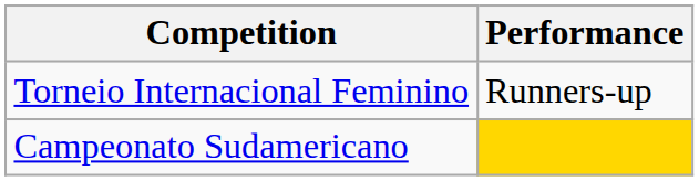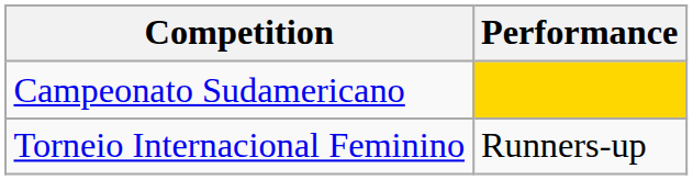 <table class="wikitable">
 <tr>
 <th>Competition</th>
 <th>Performance</th>
 </tr>
 <tr>
+<td><a href='#'>Campeonato Sudamericano</a></td>
+<td bgcolor = "gold"></td>
+</tr>
+<tr>
 <td><a href='#'>Torneio Internacional Feminino</a></td>
 <td>Runners-up</td>
 </tr>
-<tr>
-<td><a href='#'>Campeonato Sudamericano</a></td>
-<td bgcolor = "gold"></td>
-</tr>
 </table>
